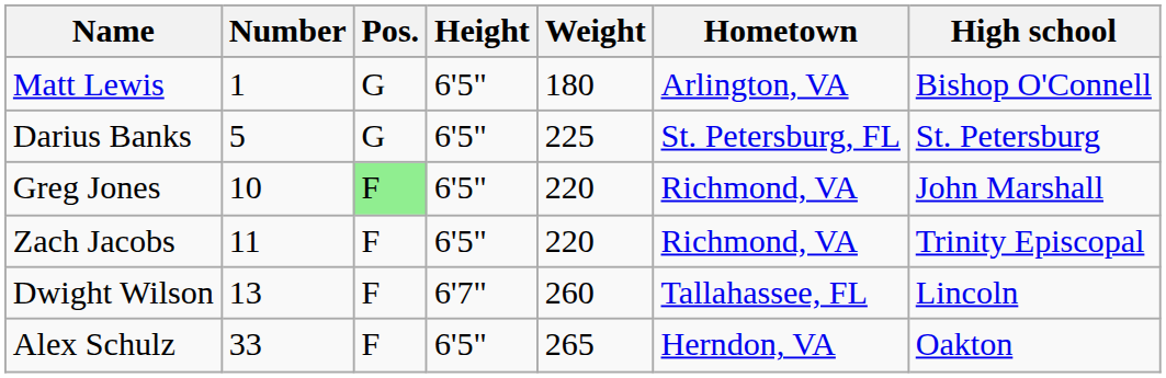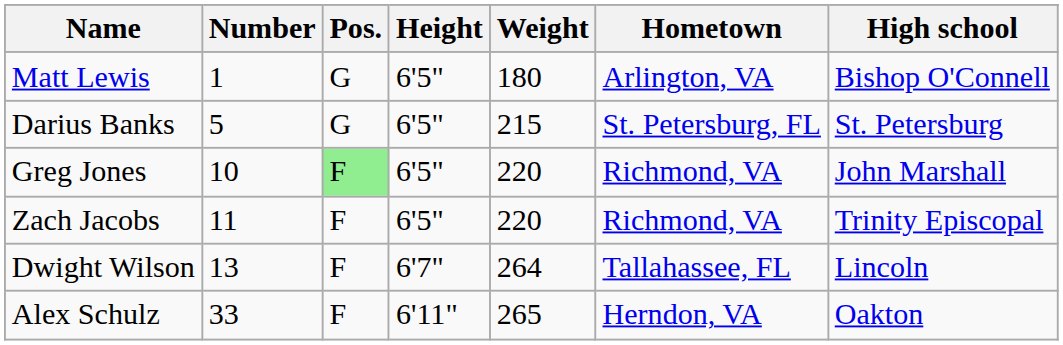 <table class="wikitable sortable" border="1">
 <tr>
 <th>Name</th>
 <th>Number</th>
 <th>Pos.</th>
 <th>Height</th>
 <th>Weight</th>
 <th>Hometown</th>
 <th>High school</th>
 </tr>
 <tr>
 <td><a href='#'>Matt Lewis</a></td>
 <td>1</td>
 <td>G</td>
 <td>6'5"</td>
 <td>180</td>
 <td><a href='#'>Arlington, VA</a></td>
 <td><a href='#'>Bishop O'Connell</a></td>
 </tr>
 <tr>
 <td>Darius Banks</td>
 <td>5</td>
 <td>G</td>
 <td>6'5"</td>
-<td>225</td>
+<td>215</td>
 <td><a href='#'>St. Petersburg, FL</a></td>
 <td><a href='#'>St. Petersburg</a></td>
 </tr>
 <tr>
 <td>Greg Jones</td>
 <td>10</td>
 <td style="background: lightgreen;">F</td>
 <td>6'5"</td>
 <td>220</td>
 <td><a href='#'>Richmond, VA</a></td>
 <td><a href='#'>John Marshall</a></td>
 </tr>
 <tr>
 <td>Zach Jacobs</td>
 <td>11</td>
 <td>F</td>
 <td>6'5"</td>
 <td>220</td>
 <td><a href='#'>Richmond, VA</a></td>
 <td><a href='#'>Trinity Episcopal</a></td>
 </tr>
 <tr>
 <td>Dwight Wilson</td>
 <td>13</td>
 <td>F</td>
 <td>6'7"</td>
-<td>260</td>
+<td>264</td>
 <td><a href='#'>Tallahassee, FL</a></td>
 <td><a href='#'>Lincoln</a></td>
 </tr>
 <tr>
 <td>Alex Schulz</td>
 <td>33</td>
 <td>F</td>
-<td>6'5"</td>
+<td>6'11"</td>
 <td>265</td>
 <td><a href='#'>Herndon, VA</a></td>
 <td><a href='#'>Oakton</a></td>
 </tr>
 </table>
